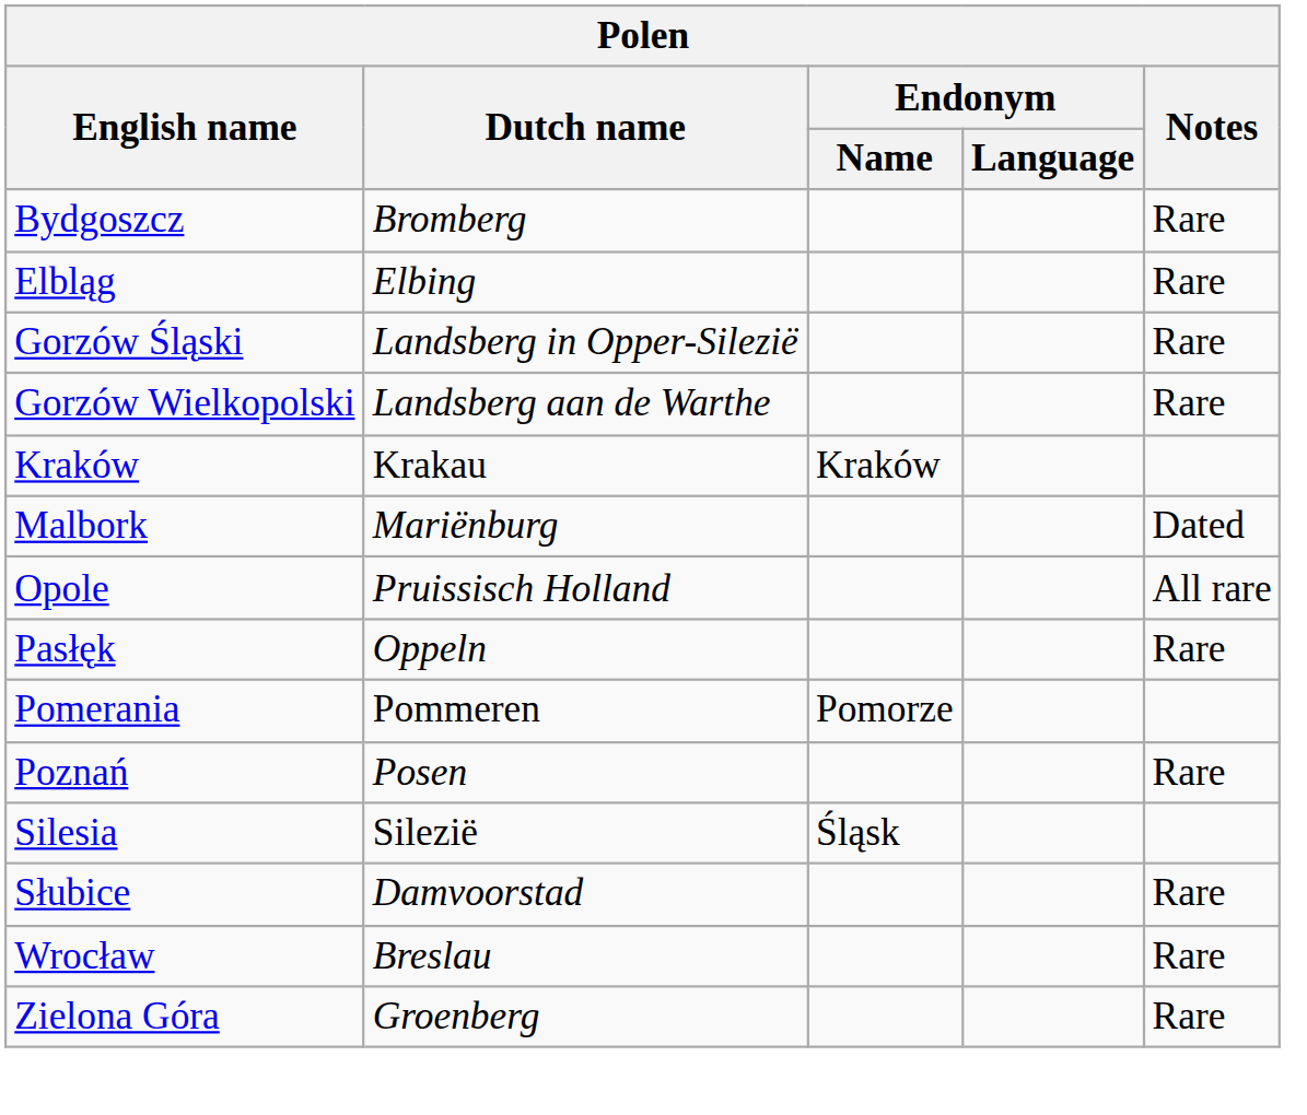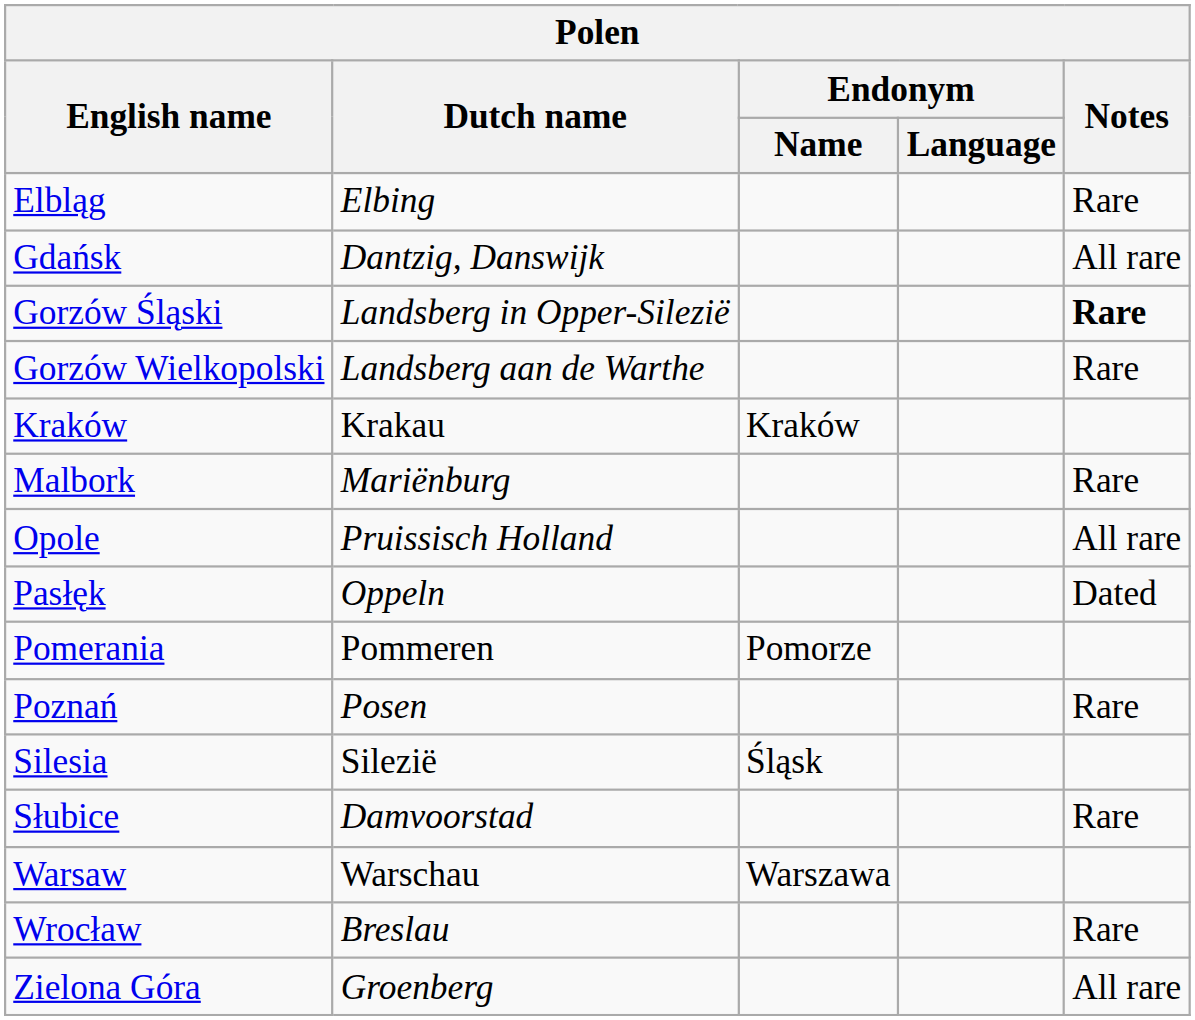 <table class="wikitable sortable">
 <tr>
 <th colspan="5"> Polen</th>
 </tr>
 <tr>
 <th rowspan="2">English name</th>
 <th rowspan="2">Dutch name</th>
 <th colspan="2">Endonym</th>
 <th rowspan="2">Notes</th>
 </tr>
 <tr>
 <th>Name</th>
 <th>Language</th>
 </tr>
 <tr>
-<td><a href='#'>Bydgoszcz</a></td>
-<td><em>Bromberg</em></td>
-<td></td>
-<td></td>
-<td>Rare</td>
-</tr>
-<tr>
 <td><a href='#'>Elbląg</a></td>
 <td><em>Elbing</em></td>
 <td></td>
 <td></td>
 <td>Rare</td>
 </tr>
 <tr>
+<td><a href='#'>Gdańsk</a></td>
+<td><em>Dantzig, Danswijk</em></td>
+<td></td>
+<td></td>
+<td>All rare</td>
+</tr>
+<tr>
 <td><a href='#'>Gorzów Śląski</a></td>
 <td><em>Landsberg in Opper-Silezië</em></td>
 <td></td>
 <td></td>
-<td>Rare</td>
+<td><strong>Rare</strong></td>
 </tr>
 <tr>
 <td><a href='#'>Gorzów Wielkopolski</a></td>
 <td><em>Landsberg aan de Warthe</em></td>
 <td></td>
 <td></td>
 <td>Rare</td>
 </tr>
 <tr>
 <td><a href='#'>Kraków</a></td>
 <td>Krakau</td>
 <td>Kraków</td>
 <td></td>
 <td></td>
 </tr>
 <tr>
 <td><a href='#'>Malbork</a></td>
 <td><em>Mariënburg</em></td>
 <td></td>
 <td></td>
-<td>Dated</td>
+<td>Rare</td>
 </tr>
 <tr>
 <td><a href='#'>Opole</a></td>
 <td><em>Pruissisch Holland</em></td>
 <td></td>
 <td></td>
 <td>All rare</td>
 </tr>
 <tr>
 <td><a href='#'>Pasłęk</a></td>
 <td><em>Oppeln</em></td>
 <td></td>
 <td></td>
-<td>Rare</td>
+<td>Dated</td>
 </tr>
 <tr>
 <td><a href='#'>Pomerania</a></td>
 <td>Pommeren</td>
 <td>Pomorze</td>
 <td></td>
 <td></td>
 </tr>
 <tr>
 <td><a href='#'>Poznań</a></td>
 <td><em>Posen</em></td>
 <td></td>
 <td></td>
 <td>Rare</td>
 </tr>
 <tr>
 <td><a href='#'>Silesia</a></td>
 <td>Silezië</td>
 <td>Śląsk</td>
 <td></td>
 <td></td>
 </tr>
 <tr>
 <td><a href='#'>Słubice</a></td>
 <td><em>Damvoorstad</em></td>
 <td></td>
 <td></td>
 <td>Rare</td>
 </tr>
 <tr>
+<td><a href='#'>Warsaw</a></td>
+<td>Warschau</td>
+<td>Warszawa</td>
+<td></td>
+<td></td>
+</tr>
+<tr>
 <td><a href='#'>Wrocław</a></td>
 <td><em>Breslau</em></td>
 <td></td>
 <td></td>
 <td>Rare</td>
 </tr>
 <tr>
 <td><a href='#'>Zielona Góra</a></td>
 <td><em>Groenberg</em></td>
 <td></td>
 <td></td>
-<td>Rare</td>
+<td>All rare</td>
 </tr>
 </table>
